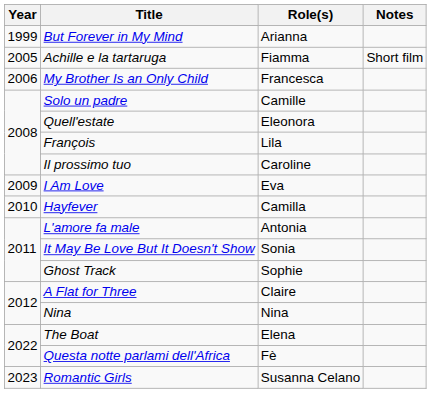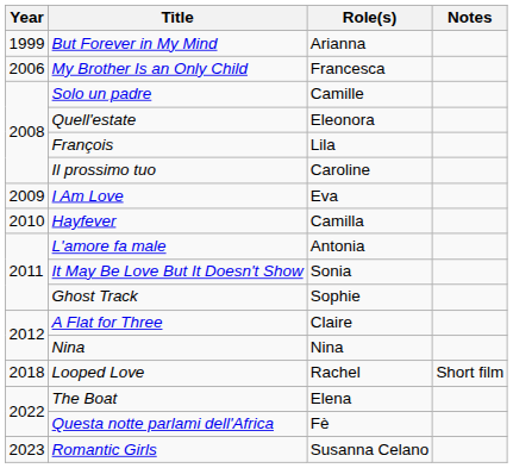 <table class="wikitable plainrowheaders sortable">
 <tr>
 <th scope="col">Year</th>
 <th scope="col">Title</th>
 <th scope="col">Role(s)</th>
 <th scope="col" class="unsortable">Notes</th>
 </tr>
 <tr>
 <td>1999</td>
 <td><em><a href='#'>But Forever in My Mind</a></em></td>
 <td>Arianna</td>
 <td></td>
-</tr>
-<tr>
-<td>2005</td>
-<td><em>Achille e la tartaruga</em></td>
-<td>Fiamma</td>
-<td>Short film</td>
 </tr>
 <tr>
 <td>2006</td>
 <td><em><a href='#'>My Brother Is an Only Child</a></em></td>
 <td>Francesca</td>
 <td></td>
 </tr>
 <tr>
 <td rowspan="4">2008</td>
 <td><em><a href='#'>Solo un padre</a></em></td>
 <td>Camille</td>
 <td></td>
 </tr>
 <tr>
 <td><em>Quell'estate</em></td>
 <td>Eleonora</td>
 <td></td>
 </tr>
 <tr>
 <td><em>François</em></td>
 <td>Lila</td>
 <td></td>
 </tr>
 <tr>
 <td><em>Il prossimo tuo</em></td>
 <td>Caroline</td>
 <td></td>
 </tr>
 <tr>
 <td>2009</td>
 <td><em><a href='#'>I Am Love</a></em></td>
 <td>Eva</td>
 <td></td>
 </tr>
 <tr>
 <td>2010</td>
 <td><em><a href='#'>Hayfever</a></em></td>
 <td>Camilla</td>
 <td></td>
 </tr>
 <tr>
 <td rowspan="3">2011</td>
 <td><em><a href='#'>L'amore fa male</a></em></td>
 <td>Antonia</td>
 <td></td>
 </tr>
 <tr>
 <td><em><a href='#'>It May Be Love But It Doesn't Show</a></em></td>
 <td>Sonia</td>
 <td></td>
 </tr>
 <tr>
 <td><em>Ghost Track</em></td>
 <td>Sophie</td>
 <td></td>
 </tr>
 <tr>
 <td rowspan="2">2012</td>
 <td><em><a href='#'>A Flat for Three</a></em></td>
 <td>Claire</td>
 <td></td>
 </tr>
 <tr>
 <td><em>Nina</em></td>
 <td>Nina</td>
 <td></td>
 </tr>
 <tr>
+<td>2018</td>
+<td><em>Looped Love</em></td>
+<td>Rachel</td>
+<td>Short film</td>
+</tr>
+<tr>
 <td rowspan="2">2022</td>
 <td><em>The Boat</em></td>
 <td>Elena</td>
 <td></td>
 </tr>
 <tr>
 <td><em><a href='#'>Questa notte parlami dell'Africa</a></em></td>
 <td>Fè</td>
 <td></td>
 </tr>
 <tr>
 <td>2023</td>
 <td><em><a href='#'>Romantic Girls</a></em></td>
 <td>Susanna Celano</td>
 <td></td>
 </tr>
 </table>
